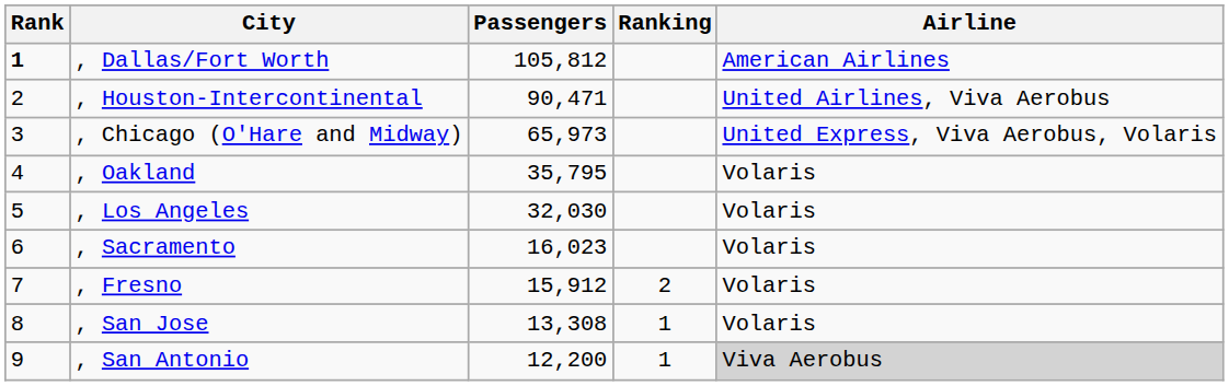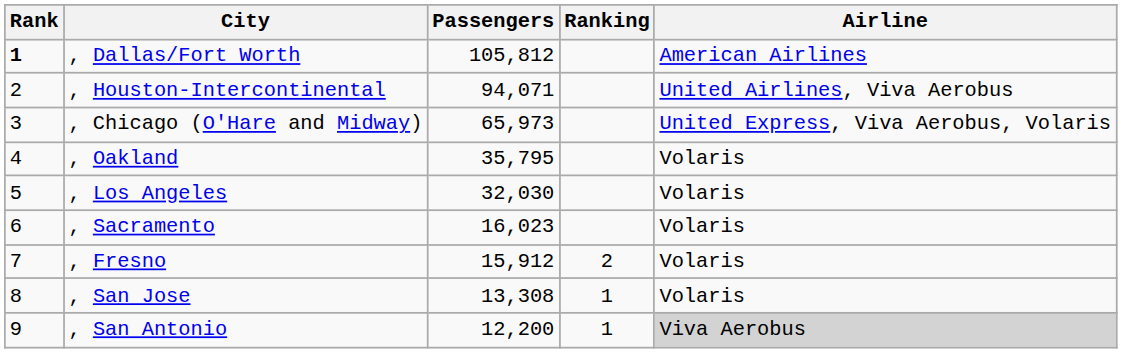 <table class="wikitable sortable" style="font-size: 90%" width="align=">
 <tr>
 <th>Rank</th>
 <th>City</th>
 <th>Passengers</th>
 <th>Ranking</th>
 <th>Airline</th>
 </tr>
 <tr>
 <td><strong>1</strong></td>
 <td>, <a href='#'>Dallas/Fort Worth</a></td>
 <td align="right">105,812</td>
 <td align="center"></td>
 <td><a href='#'>American Airlines</a></td>
 </tr>
 <tr>
 <td>2</td>
 <td>, <a href='#'>Houston-Intercontinental</a></td>
-<td align="right">90,471</td>
+<td align="right">94,071</td>
 <td align="center"></td>
 <td><a href='#'>United Airlines</a>, Viva Aerobus</td>
 </tr>
 <tr>
 <td>3</td>
 <td>, Chicago (<a href='#'>O'Hare</a> and <a href='#'>Midway</a>)</td>
 <td align="right">65,973</td>
 <td align="center"></td>
 <td><a href='#'>United Express</a>, Viva Aerobus, Volaris</td>
 </tr>
 <tr>
 <td>4</td>
 <td>, <a href='#'>Oakland</a></td>
 <td align="right">35,795</td>
 <td align="center"></td>
 <td>Volaris</td>
 </tr>
 <tr>
 <td>5</td>
 <td>, <a href='#'>Los Angeles</a></td>
 <td align="right">32,030</td>
 <td align="center"></td>
 <td>Volaris</td>
 </tr>
 <tr>
 <td>6</td>
 <td>, <a href='#'>Sacramento</a></td>
 <td align="right">16,023</td>
 <td align="center"></td>
 <td>Volaris</td>
 </tr>
 <tr>
 <td>7</td>
 <td>, <a href='#'>Fresno</a></td>
 <td align="right">15,912</td>
 <td align="center"> 2</td>
 <td>Volaris</td>
 </tr>
 <tr>
 <td>8</td>
 <td>, <a href='#'>San Jose</a></td>
 <td align="right">13,308</td>
 <td align="center"> 1</td>
 <td>Volaris</td>
 </tr>
 <tr>
 <td>9</td>
 <td>, <a href='#'>San Antonio</a></td>
 <td align="right">12,200</td>
 <td align="center"> 1</td>
 <td style="background: lightgrey;">Viva Aerobus</td>
 </tr>
 </table>
